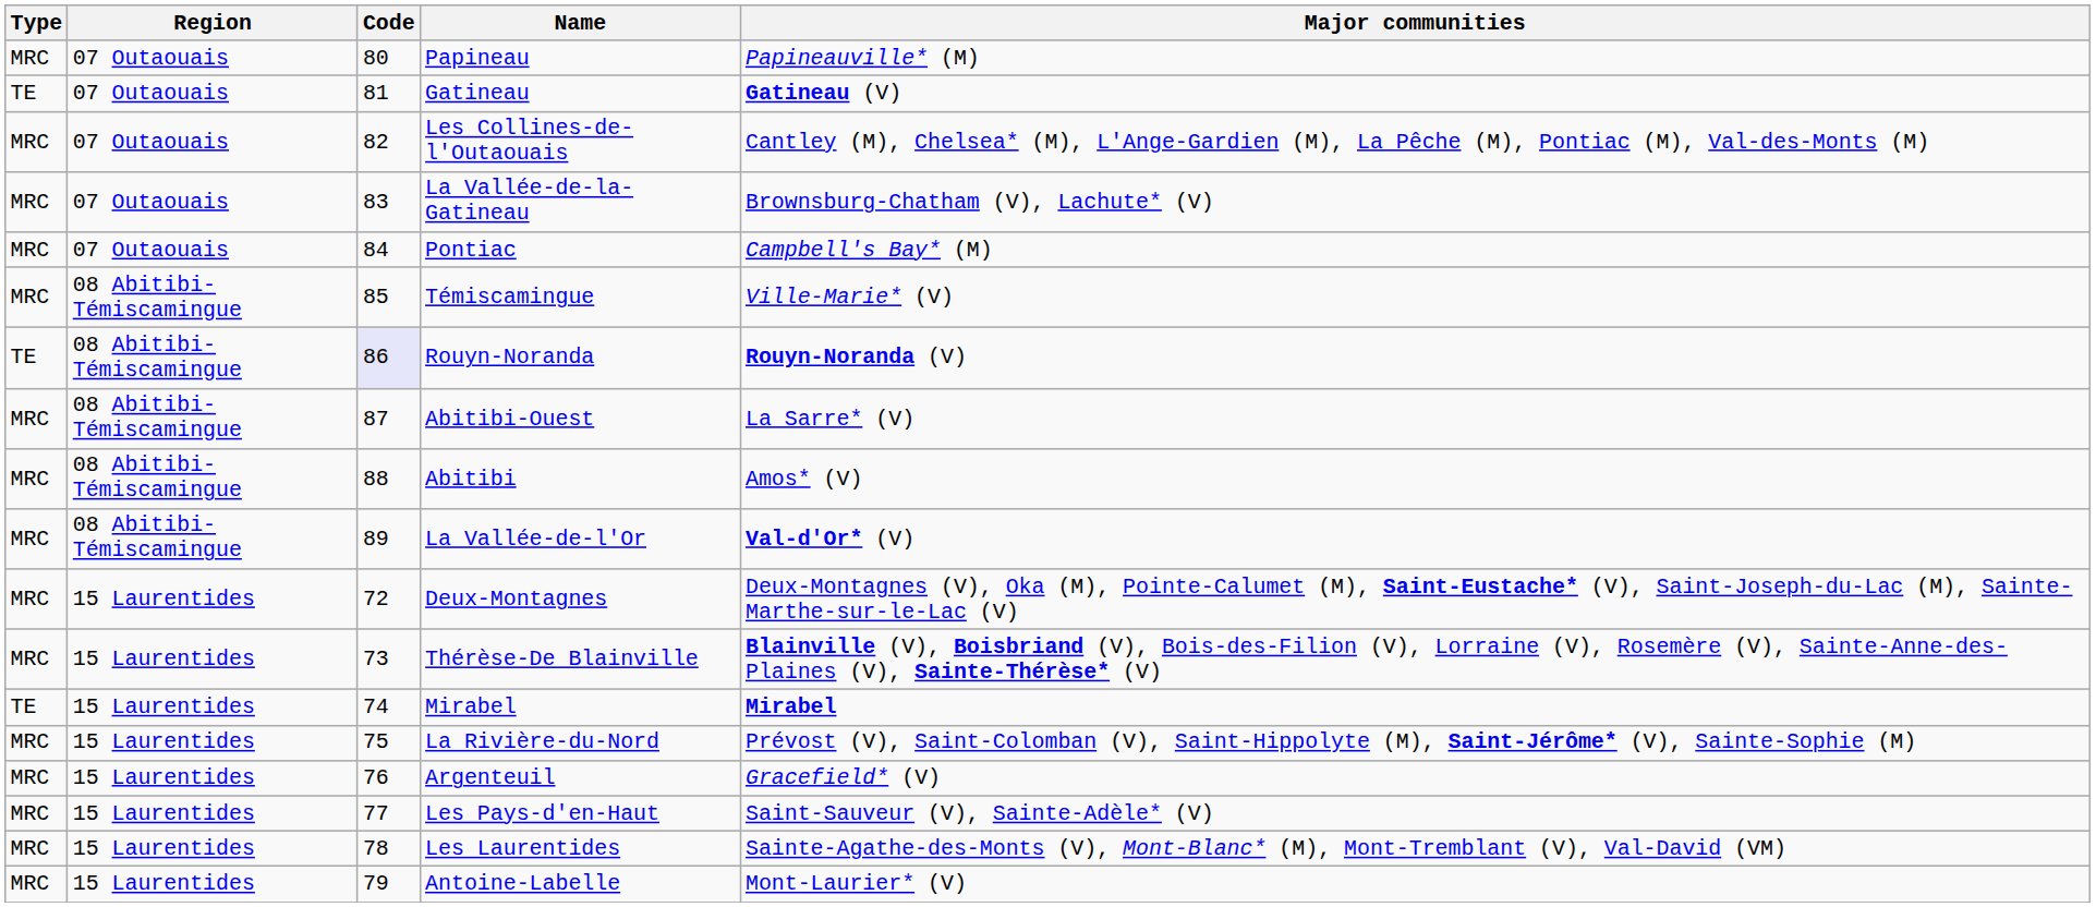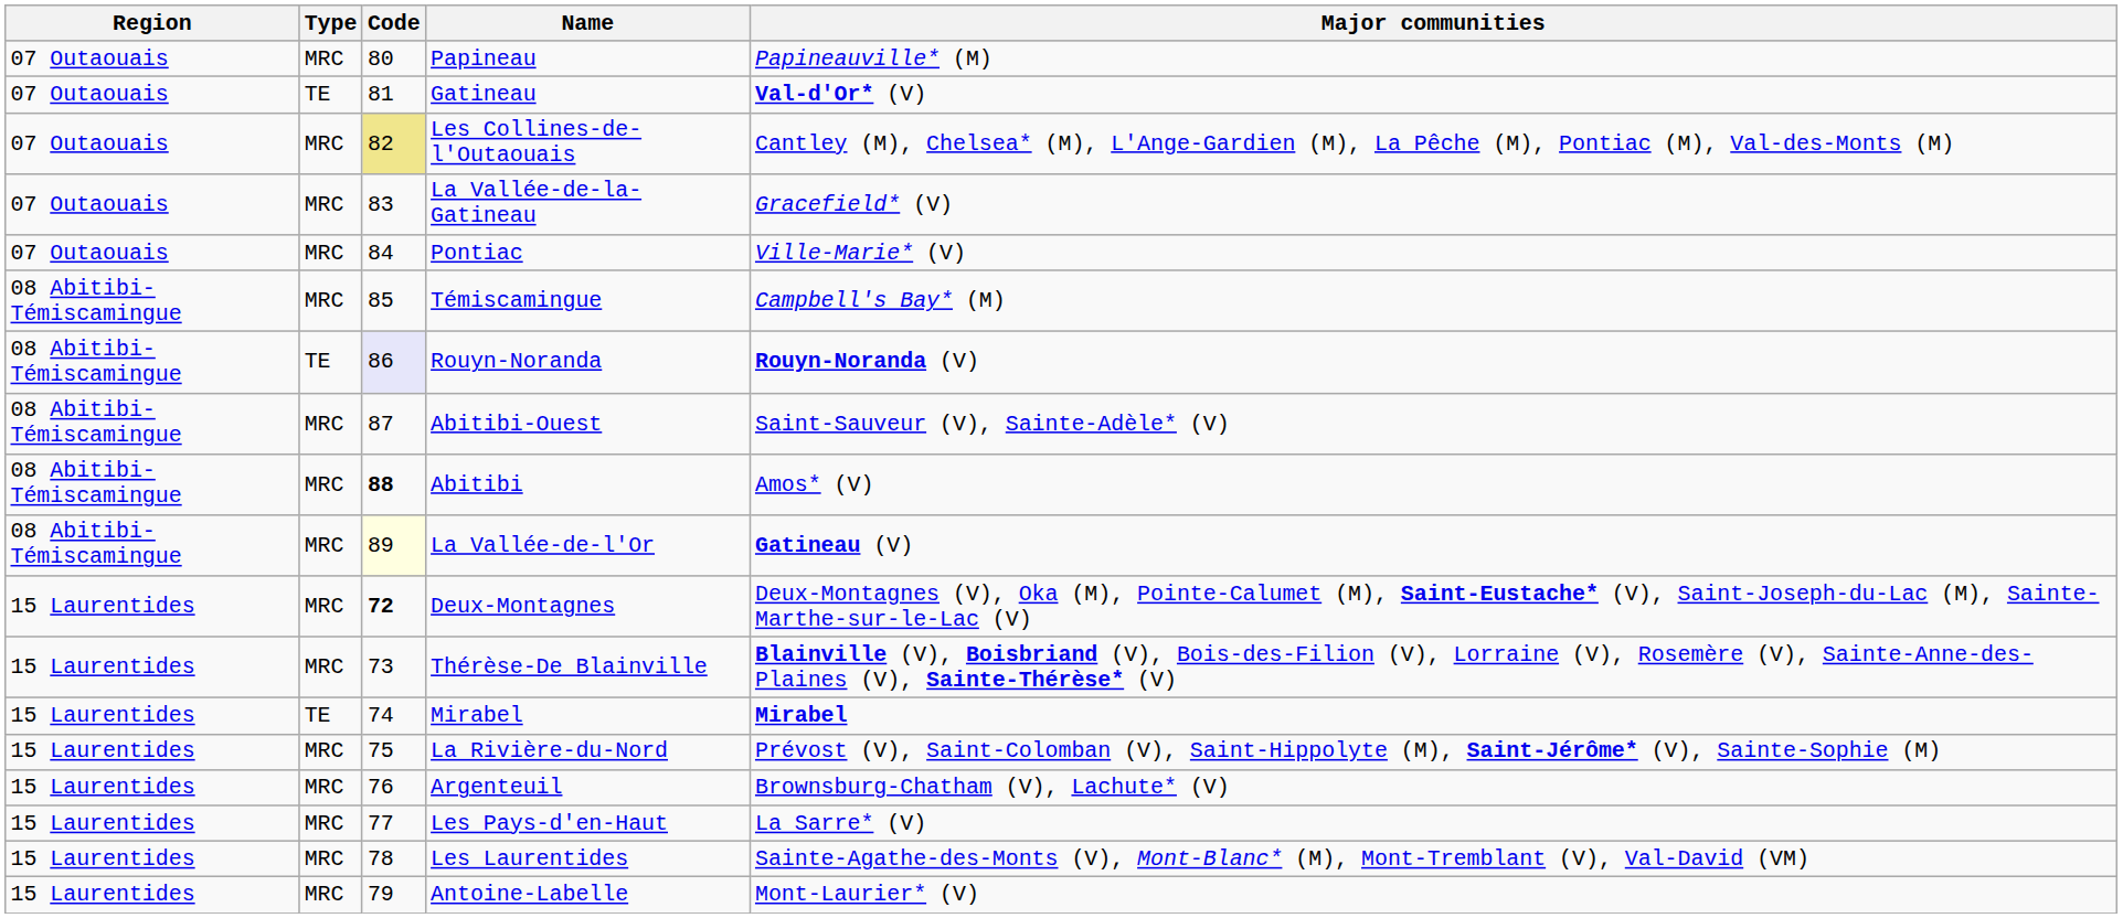 <table class="wikitable sortable">
 <tr>
+<th>Region</th>
 <th>Type</th>
-<th>Region</th>
 <th>Code</th>
 <th>Name</th>
 <th>Major communities</th>
 </tr>
 <tr>
+<td>07 <a href='#'>Outaouais</a></td>
 <td>MRC</td>
-<td>07 <a href='#'>Outaouais</a></td>
 <td>80</td>
 <td><a href='#'>Papineau</a></td>
 <td><em><a href='#'>Papineauville*</a></em> (M)</td>
 </tr>
 <tr>
+<td>07 <a href='#'>Outaouais</a></td>
 <td>TE</td>
-<td>07 <a href='#'>Outaouais</a></td>
 <td>81</td>
 <td><a href='#'>Gatineau</a></td>
-<td><strong><a href='#'>Gatineau</a></strong> (V)</td>
+<td><strong><a href='#'>Val-d'Or*</a></strong> (V)</td>
 </tr>
 <tr>
+<td>07 <a href='#'>Outaouais</a></td>
 <td>MRC</td>
-<td>07 <a href='#'>Outaouais</a></td>
-<td>82</td>
+<td style="background: khaki;">82</td>
 <td><a href='#'>Les Collines-de-l'Outaouais</a></td>
 <td><a href='#'>Cantley</a> (M), <a href='#'>Chelsea*</a> (M), <a href='#'>L'Ange-Gardien</a> (M), <a href='#'>La Pêche</a> (M), <a href='#'>Pontiac</a> (M), <a href='#'>Val-des-Monts</a> (M)</td>
 </tr>
 <tr>
+<td>07 <a href='#'>Outaouais</a></td>
 <td>MRC</td>
-<td>07 <a href='#'>Outaouais</a></td>
 <td>83</td>
 <td><a href='#'>La Vallée-de-la-Gatineau</a></td>
-<td><a href='#'>Brownsburg-Chatham</a> (V), <a href='#'>Lachute*</a> (V)</td>
+<td><em><a href='#'>Gracefield*</a></em> (V)</td>
 </tr>
 <tr>
+<td>07 <a href='#'>Outaouais</a></td>
 <td>MRC</td>
-<td>07 <a href='#'>Outaouais</a></td>
 <td>84</td>
 <td><a href='#'>Pontiac</a></td>
+<td><em><a href='#'>Ville-Marie*</a></em> (V)</td>
+</tr>
+<tr>
+<td>08 <a href='#'>Abitibi-Témiscamingue</a></td>
+<td>MRC</td>
+<td>85</td>
+<td><a href='#'>Témiscamingue</a></td>
 <td><em><a href='#'>Campbell's Bay*</a></em> (M)</td>
 </tr>
 <tr>
-<td>MRC</td>
 <td>08 <a href='#'>Abitibi-Témiscamingue</a></td>
-<td>85</td>
-<td><a href='#'>Témiscamingue</a></td>
-<td><em><a href='#'>Ville-Marie*</a></em> (V)</td>
-</tr>
-<tr>
 <td>TE</td>
-<td>08 <a href='#'>Abitibi-Témiscamingue</a></td>
 <td style="background: lavender;">86</td>
 <td><a href='#'>Rouyn-Noranda</a></td>
 <td><strong><a href='#'>Rouyn-Noranda</a></strong> (V)</td>
 </tr>
 <tr>
+<td>08 <a href='#'>Abitibi-Témiscamingue</a></td>
 <td>MRC</td>
-<td>08 <a href='#'>Abitibi-Témiscamingue</a></td>
 <td>87</td>
 <td><a href='#'>Abitibi-Ouest</a></td>
-<td><a href='#'>La Sarre*</a> (V)</td>
+<td><a href='#'>Saint-Sauveur</a> (V), <a href='#'>Sainte-Adèle*</a> (V)</td>
 </tr>
 <tr>
+<td>08 <a href='#'>Abitibi-Témiscamingue</a></td>
 <td>MRC</td>
-<td>08 <a href='#'>Abitibi-Témiscamingue</a></td>
-<td>88</td>
+<td><strong>88</strong></td>
 <td><a href='#'>Abitibi</a></td>
 <td><a href='#'>Amos*</a> (V)</td>
 </tr>
 <tr>
+<td>08 <a href='#'>Abitibi-Témiscamingue</a></td>
 <td>MRC</td>
-<td>08 <a href='#'>Abitibi-Témiscamingue</a></td>
-<td>89</td>
+<td style="background: lightyellow;">89</td>
 <td><a href='#'>La Vallée-de-l'Or</a></td>
-<td><strong><a href='#'>Val-d'Or*</a></strong> (V)</td>
+<td><strong><a href='#'>Gatineau</a></strong> (V)</td>
 </tr>
 <tr>
+<td>15 <a href='#'>Laurentides</a></td>
 <td>MRC</td>
-<td>15 <a href='#'>Laurentides</a></td>
-<td>72</td>
+<td><strong>72</strong></td>
 <td><a href='#'>Deux-Montagnes</a></td>
 <td><a href='#'>Deux-Montagnes</a> (V), <a href='#'>Oka</a> (M), <a href='#'>Pointe-Calumet</a> (M), <strong><a href='#'>Saint-Eustache*</a></strong> (V), <a href='#'>Saint-Joseph-du-Lac</a> (M), <a href='#'>Sainte-Marthe-sur-le-Lac</a> (V)</td>
 </tr>
 <tr>
+<td>15 <a href='#'>Laurentides</a></td>
 <td>MRC</td>
-<td>15 <a href='#'>Laurentides</a></td>
 <td>73</td>
 <td><a href='#'>Thérèse-De Blainville</a></td>
 <td><strong><a href='#'>Blainville</a></strong> (V), <strong><a href='#'>Boisbriand</a></strong> (V), <a href='#'>Bois-des-Filion</a> (V), <a href='#'>Lorraine</a> (V), <a href='#'>Rosemère</a> (V), <a href='#'>Sainte-Anne-des-Plaines</a> (V), <strong><a href='#'>Sainte-Thérèse*</a></strong> (V)</td>
 </tr>
 <tr>
+<td>15 <a href='#'>Laurentides</a></td>
 <td>TE</td>
-<td>15 <a href='#'>Laurentides</a></td>
 <td>74</td>
 <td><a href='#'>Mirabel</a></td>
 <td><strong><a href='#'>Mirabel</a></strong></td>
 </tr>
 <tr>
+<td>15 <a href='#'>Laurentides</a></td>
 <td>MRC</td>
-<td>15 <a href='#'>Laurentides</a></td>
 <td>75</td>
 <td><a href='#'>La Rivière-du-Nord</a></td>
 <td><a href='#'>Prévost</a> (V), <a href='#'>Saint-Colomban</a> (V), <a href='#'>Saint-Hippolyte</a> (M), <strong><a href='#'>Saint-Jérôme*</a></strong> (V), <a href='#'>Sainte-Sophie</a> (M)</td>
 </tr>
 <tr>
+<td>15 <a href='#'>Laurentides</a></td>
 <td>MRC</td>
-<td>15 <a href='#'>Laurentides</a></td>
 <td>76</td>
 <td><a href='#'>Argenteuil</a></td>
-<td><em><a href='#'>Gracefield*</a></em> (V)</td>
+<td><a href='#'>Brownsburg-Chatham</a> (V), <a href='#'>Lachute*</a> (V)</td>
 </tr>
 <tr>
+<td>15 <a href='#'>Laurentides</a></td>
 <td>MRC</td>
-<td>15 <a href='#'>Laurentides</a></td>
 <td>77</td>
 <td><a href='#'>Les Pays-d'en-Haut</a></td>
-<td><a href='#'>Saint-Sauveur</a> (V), <a href='#'>Sainte-Adèle*</a> (V)</td>
+<td><a href='#'>La Sarre*</a> (V)</td>
 </tr>
 <tr>
+<td>15 <a href='#'>Laurentides</a></td>
 <td>MRC</td>
-<td>15 <a href='#'>Laurentides</a></td>
 <td>78</td>
 <td><a href='#'>Les Laurentides</a></td>
 <td><a href='#'>Sainte-Agathe-des-Monts</a> (V), <em><a href='#'>Mont-Blanc*</a></em> (M), <a href='#'>Mont-Tremblant</a> (V), <a href='#'>Val-David</a> (VM)</td>
 </tr>
 <tr>
+<td>15 <a href='#'>Laurentides</a></td>
 <td>MRC</td>
-<td>15 <a href='#'>Laurentides</a></td>
 <td>79</td>
 <td><a href='#'>Antoine-Labelle</a></td>
 <td><a href='#'>Mont-Laurier*</a> (V)</td>
 </tr>
 </table>
